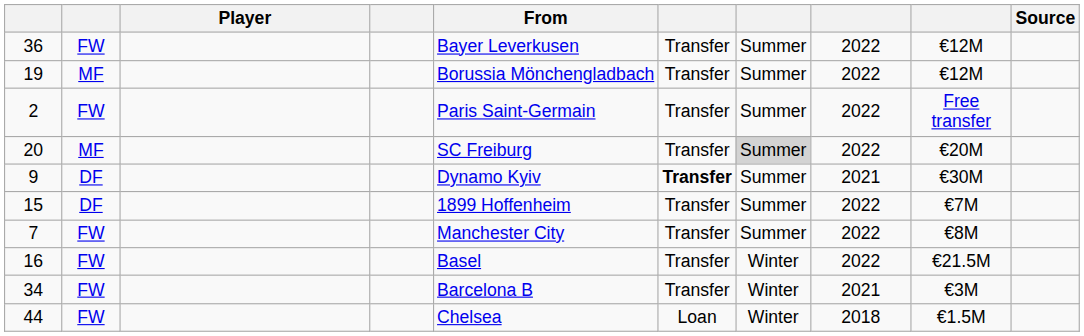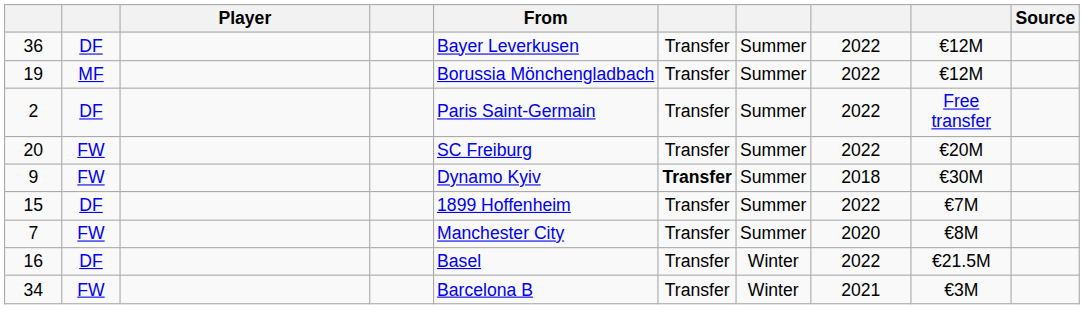 <table class="wikitable" style="text-align:center">
 <tr>
 <th style="width:45px;"></th>
 <th style="width:45px;"></th>
 <th style="width:220px;">Player</th>
 <th style="width:50px;"></th>
 <th>From</th>
 <th></th>
 <th></th>
 <th style="width:84px;"></th>
 <th style="width:84px;"></th>
 <th>Source</th>
 </tr>
 <tr>
 <td>36</td>
-<td><a href='#'>FW</a></td>
+<td><a href='#'>DF</a></td>
 <td align="left"> </td>
 <td></td>
 <td style="text-align:left"> <a href='#'>Bayer Leverkusen</a></td>
 <td>Transfer</td>
 <td>Summer</td>
 <td>2022</td>
 <td>€12M</td>
 <td></td>
 </tr>
 <tr>
 <td>19</td>
 <td><a href='#'>MF</a></td>
 <td align="left"> </td>
 <td></td>
 <td style="text-align:left"> <a href='#'>Borussia Mönchengladbach</a></td>
 <td>Transfer</td>
 <td>Summer</td>
 <td>2022</td>
 <td>€12M</td>
 <td></td>
 </tr>
 <tr>
 <td>2</td>
-<td><a href='#'>FW</a></td>
+<td><a href='#'>DF</a></td>
 <td align="left"> </td>
 <td></td>
 <td style="text-align:left"> <a href='#'>Paris Saint-Germain</a></td>
 <td>Transfer</td>
 <td>Summer</td>
 <td>2022</td>
 <td><a href='#'>Free transfer</a></td>
 <td></td>
 </tr>
 <tr>
 <td>20</td>
-<td><a href='#'>MF</a></td>
+<td><a href='#'>FW</a></td>
 <td align="left"> </td>
 <td></td>
 <td style="text-align:left"> <a href='#'>SC Freiburg</a></td>
 <td>Transfer</td>
-<td style="background: lightgrey;">Summer</td>
+<td>Summer</td>
 <td>2022</td>
 <td>€20M</td>
 <td></td>
 </tr>
 <tr>
 <td>9</td>
-<td><a href='#'>DF</a></td>
+<td><a href='#'>FW</a></td>
 <td align="left"> </td>
 <td></td>
 <td style="text-align:left"> <a href='#'>Dynamo Kyiv</a></td>
 <td><strong>Transfer</strong></td>
 <td>Summer</td>
-<td>2021</td>
+<td>2018</td>
 <td>€30M</td>
 <td></td>
 </tr>
 <tr>
 <td>15</td>
 <td><a href='#'>DF</a></td>
 <td align="left"> </td>
 <td></td>
 <td style="text-align:left"> <a href='#'>1899 Hoffenheim</a></td>
 <td>Transfer</td>
 <td>Summer</td>
 <td>2022</td>
 <td>€7M</td>
 <td></td>
 </tr>
 <tr>
 <td>7</td>
 <td><a href='#'>FW</a></td>
 <td align="left"> </td>
 <td></td>
 <td style="text-align:left"> <a href='#'>Manchester City</a></td>
 <td>Transfer</td>
 <td>Summer</td>
-<td>2022</td>
+<td>2020</td>
 <td>€8M</td>
 <td></td>
 </tr>
 <tr>
 <td>16</td>
-<td><a href='#'>FW</a></td>
+<td><a href='#'>DF</a></td>
 <td align="left"> </td>
 <td></td>
 <td style="text-align:left"> <a href='#'>Basel</a></td>
 <td>Transfer</td>
 <td>Winter</td>
 <td>2022</td>
 <td>€21.5M</td>
 <td></td>
 </tr>
 <tr>
 <td>34</td>
 <td><a href='#'>FW</a></td>
 <td align="left"> </td>
 <td></td>
 <td style="text-align:left"> <a href='#'>Barcelona B</a></td>
 <td>Transfer</td>
 <td>Winter</td>
 <td>2021</td>
 <td>€3M</td>
 <td></td>
 </tr>
-<tr>
-<td>44</td>
-<td><a href='#'>FW</a></td>
-<td align="left"> </td>
-<td></td>
-<td style="text-align:left"> <a href='#'>Chelsea</a></td>
-<td>Loan</td>
-<td>Winter</td>
-<td>2018</td>
-<td>€1.5M</td>
-<td></td>
-</tr>
 </table>
